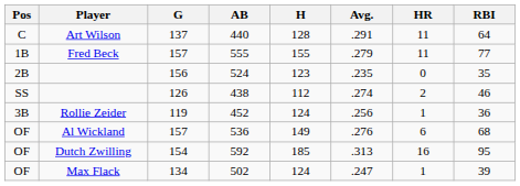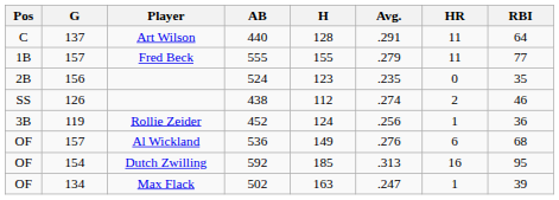 <table class="wikitable sortable">
 <tr>
 <th bgcolor="#DDDDFF" width="5%">Pos</th>
+<th bgcolor="#DDDDFF" width="9%">G</th>
 <th bgcolor="#DDDDFF" width="16%">Player</th>
-<th bgcolor="#DDDDFF" width="9%">G</th>
 <th bgcolor="#DDDDFF" width="9%">AB</th>
 <th bgcolor="#DDDDFF" width="9%">H</th>
 <th bgcolor="#DDDDFF" width="9%">Avg.</th>
 <th bgcolor="#DDDDFF" width="9%">HR</th>
 <th bgcolor="#DDDDFF" width="9%">RBI</th>
 </tr>
 <tr align="center">
 <td>C</td>
+<td>137</td>
 <td><a href='#'>Art Wilson</a></td>
-<td>137</td>
 <td>440</td>
 <td>128</td>
 <td>.291</td>
 <td>11</td>
 <td>64</td>
 </tr>
 <tr align="center">
 <td>1B</td>
+<td>157</td>
 <td><a href='#'>Fred Beck</a></td>
-<td>157</td>
 <td>555</td>
 <td>155</td>
 <td>.279</td>
 <td>11</td>
 <td>77</td>
 </tr>
 <tr align="center">
 <td>2B</td>
+<td>156</td>
 <td></td>
-<td>156</td>
 <td>524</td>
 <td>123</td>
 <td>.235</td>
 <td>0</td>
 <td>35</td>
 </tr>
 <tr align="center">
 <td>SS</td>
+<td>126</td>
 <td></td>
-<td>126</td>
 <td>438</td>
 <td>112</td>
 <td>.274</td>
 <td>2</td>
 <td>46</td>
 </tr>
 <tr align="center">
 <td>3B</td>
+<td>119</td>
 <td><a href='#'>Rollie Zeider</a></td>
-<td>119</td>
 <td>452</td>
 <td>124</td>
 <td>.256</td>
 <td>1</td>
 <td>36</td>
 </tr>
 <tr align="center">
 <td>OF</td>
+<td>157</td>
 <td><a href='#'>Al Wickland</a></td>
-<td>157</td>
 <td>536</td>
 <td>149</td>
 <td>.276</td>
 <td>6</td>
 <td>68</td>
 </tr>
 <tr align="center">
 <td>OF</td>
+<td>154</td>
 <td><a href='#'>Dutch Zwilling</a></td>
-<td>154</td>
 <td>592</td>
 <td>185</td>
 <td>.313</td>
 <td>16</td>
 <td>95</td>
 </tr>
 <tr align="center">
 <td>OF</td>
+<td>134</td>
 <td><a href='#'>Max Flack</a></td>
-<td>134</td>
 <td>502</td>
-<td>124</td>
+<td>163</td>
 <td>.247</td>
 <td>1</td>
 <td>39</td>
 </tr>
 </table>
